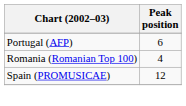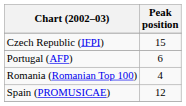 <table class="wikitable sortable">
 <tr>
 <th>Chart (2002–03)</th>
 <th>Peak<br>position</th>
 </tr>
 <tr>
+</tr>
+<tr>
+<td>Czech Republic (<a href='#'>IFPI</a>)</td>
+<td align="center">15</td>
 </tr>
 <tr>
 </tr>
 <tr>
 </tr>
 <tr>
 </tr>
 <tr>
 </tr>
 <tr>
 <td>Portugal (<a href='#'>AFP</a>)</td>
 <td align="center">6</td>
 </tr>
 <tr>
 <td align="left">Romania (<a href='#'>Romanian Top 100</a>)</td>
 <td align="center">4</td>
 </tr>
 <tr>
 <td>Spain (<a href='#'>PROMUSICAE</a>)</td>
 <td align="center">12</td>
 </tr>
 <tr>
 </tr>
 <tr>
 </tr>
 </table>
